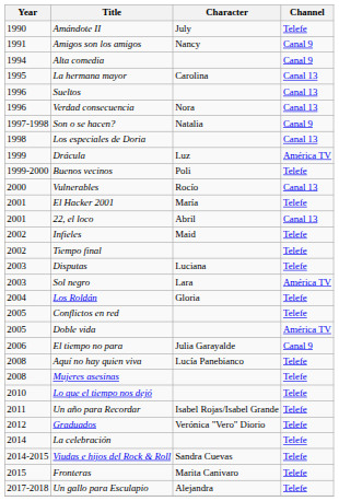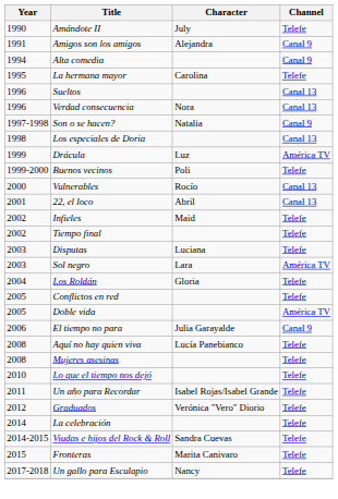 <table class="wikitable" style="font-size: 90%;">
 <tr>
 <th>Year</th>
 <th>Title</th>
 <th>Character</th>
 <th>Channel</th>
 </tr>
 <tr>
 <td>1990</td>
 <td><em>Amándote II</em></td>
 <td>July</td>
 <td><a href='#'>Telefe</a></td>
 </tr>
 <tr>
 <td>1991</td>
 <td><em>Amigos son los amigos</em></td>
-<td>Nancy</td>
+<td>Alejandra</td>
 <td><a href='#'>Canal 9</a></td>
 </tr>
 <tr>
 <td>1994</td>
 <td><em>Alta comedia</em></td>
 <td></td>
 <td><a href='#'>Canal 9</a></td>
 </tr>
 <tr>
 <td>1995</td>
 <td><em>La hermana mayor</em></td>
 <td>Carolina</td>
-<td><a href='#'>Canal 13</a></td>
+<td><a href='#'>Telefe</a></td>
 </tr>
 <tr>
 <td>1996</td>
 <td><em>Sueltos</em></td>
 <td></td>
 <td><a href='#'>Canal 13</a></td>
 </tr>
 <tr>
 <td>1996</td>
 <td><em>Verdad consecuencia</em></td>
 <td>Nora</td>
 <td><a href='#'>Canal 13</a></td>
 </tr>
 <tr>
 <td>1997-1998</td>
 <td><em>Son o se hacen?</em></td>
 <td>Natalia</td>
 <td><a href='#'>Canal 9</a></td>
 </tr>
 <tr>
 <td>1998</td>
 <td><em>Los especiales de Doria</em></td>
 <td></td>
 <td><a href='#'>Canal 13</a></td>
 </tr>
 <tr>
 <td>1999</td>
 <td><em>Drácula</em></td>
 <td>Luz</td>
 <td><a href='#'>América TV</a></td>
 </tr>
 <tr>
 <td>1999-2000</td>
 <td><em>Buenos vecinos</em></td>
 <td>Poli</td>
 <td><a href='#'>Telefe</a></td>
 </tr>
 <tr>
 <td>2000</td>
 <td><em>Vulnerables</em></td>
 <td>Rocío</td>
 <td><a href='#'>Canal 13</a></td>
-</tr>
-<tr>
-<td>2001</td>
-<td><em>El Hacker 2001</em></td>
-<td>María</td>
-<td><a href='#'>Telefe</a></td>
 </tr>
 <tr>
 <td>2001</td>
 <td><em>22, el loco</em></td>
 <td>Abril</td>
 <td><a href='#'>Canal 13</a></td>
 </tr>
 <tr>
 <td>2002</td>
 <td><em>Infieles</em></td>
 <td>Maid</td>
 <td><a href='#'>Telefe</a></td>
 </tr>
 <tr>
 <td>2002</td>
 <td><em>Tiempo final</em></td>
 <td></td>
 <td><a href='#'>Telefe</a></td>
 </tr>
 <tr>
 <td>2003</td>
 <td><em>Disputas</em></td>
 <td>Luciana</td>
 <td><a href='#'>Telefe</a></td>
 </tr>
 <tr>
 <td>2003</td>
 <td><em>Sol negro</em></td>
 <td>Lara</td>
 <td><a href='#'>América TV</a></td>
 </tr>
 <tr>
 <td>2004</td>
 <td><em><a href='#'>Los Roldán</a></em></td>
 <td>Gloria</td>
 <td><a href='#'>Telefe</a></td>
 </tr>
 <tr>
 <td>2005</td>
 <td><em>Conflictos en red</em></td>
 <td></td>
 <td><a href='#'>Telefe</a></td>
 </tr>
 <tr>
 <td>2005</td>
 <td><em>Doble vida</em></td>
 <td></td>
 <td><a href='#'>América TV</a></td>
 </tr>
 <tr>
 <td>2006</td>
 <td><em>El tiempo no para</em></td>
 <td>Julia Garayalde</td>
 <td><a href='#'>Canal 9</a></td>
 </tr>
 <tr>
 <td>2008</td>
 <td><em>Aquí no hay quien viva</em></td>
 <td>Lucía Panebianco</td>
 <td><a href='#'>Telefe</a></td>
 </tr>
 <tr>
 <td>2008</td>
 <td><em><a href='#'>Mujeres asesinas</a></em></td>
 <td></td>
 <td><a href='#'>Telefe</a></td>
 </tr>
 <tr>
 <td>2010</td>
 <td><em><a href='#'>Lo que el tiempo nos dejó</a></em></td>
 <td></td>
 <td><a href='#'>Telefe</a></td>
 </tr>
 <tr>
 <td>2011</td>
 <td><em>Un año para Recordar</em></td>
 <td>Isabel Rojas/Isabel Grande</td>
 <td><a href='#'>Telefe</a></td>
 </tr>
 <tr>
 <td>2012</td>
 <td><em><a href='#'>Graduados</a></em></td>
 <td>Verónica "Vero" Diorio</td>
 <td><a href='#'>Telefe</a></td>
 </tr>
 <tr>
 <td>2014</td>
 <td><em>La celebración</em></td>
 <td></td>
 <td><a href='#'>Telefe</a></td>
 </tr>
 <tr>
 <td>2014-2015</td>
 <td><em><a href='#'>Viudas e hijos del Rock & Roll</a></em></td>
 <td>Sandra Cuevas</td>
 <td><a href='#'>Telefe</a></td>
 </tr>
 <tr>
 <td>2015</td>
 <td><em>Fronteras</em></td>
 <td>Marita Canivaro</td>
 <td><a href='#'>Telefe</a></td>
 </tr>
 <tr>
 <td>2017-2018</td>
 <td><em>Un gallo para Esculapio</em></td>
-<td>Alejandra</td>
+<td>Nancy</td>
 <td><a href='#'>Telefe</a></td>
 </tr>
 <tr>
 </tr>
 </table>
